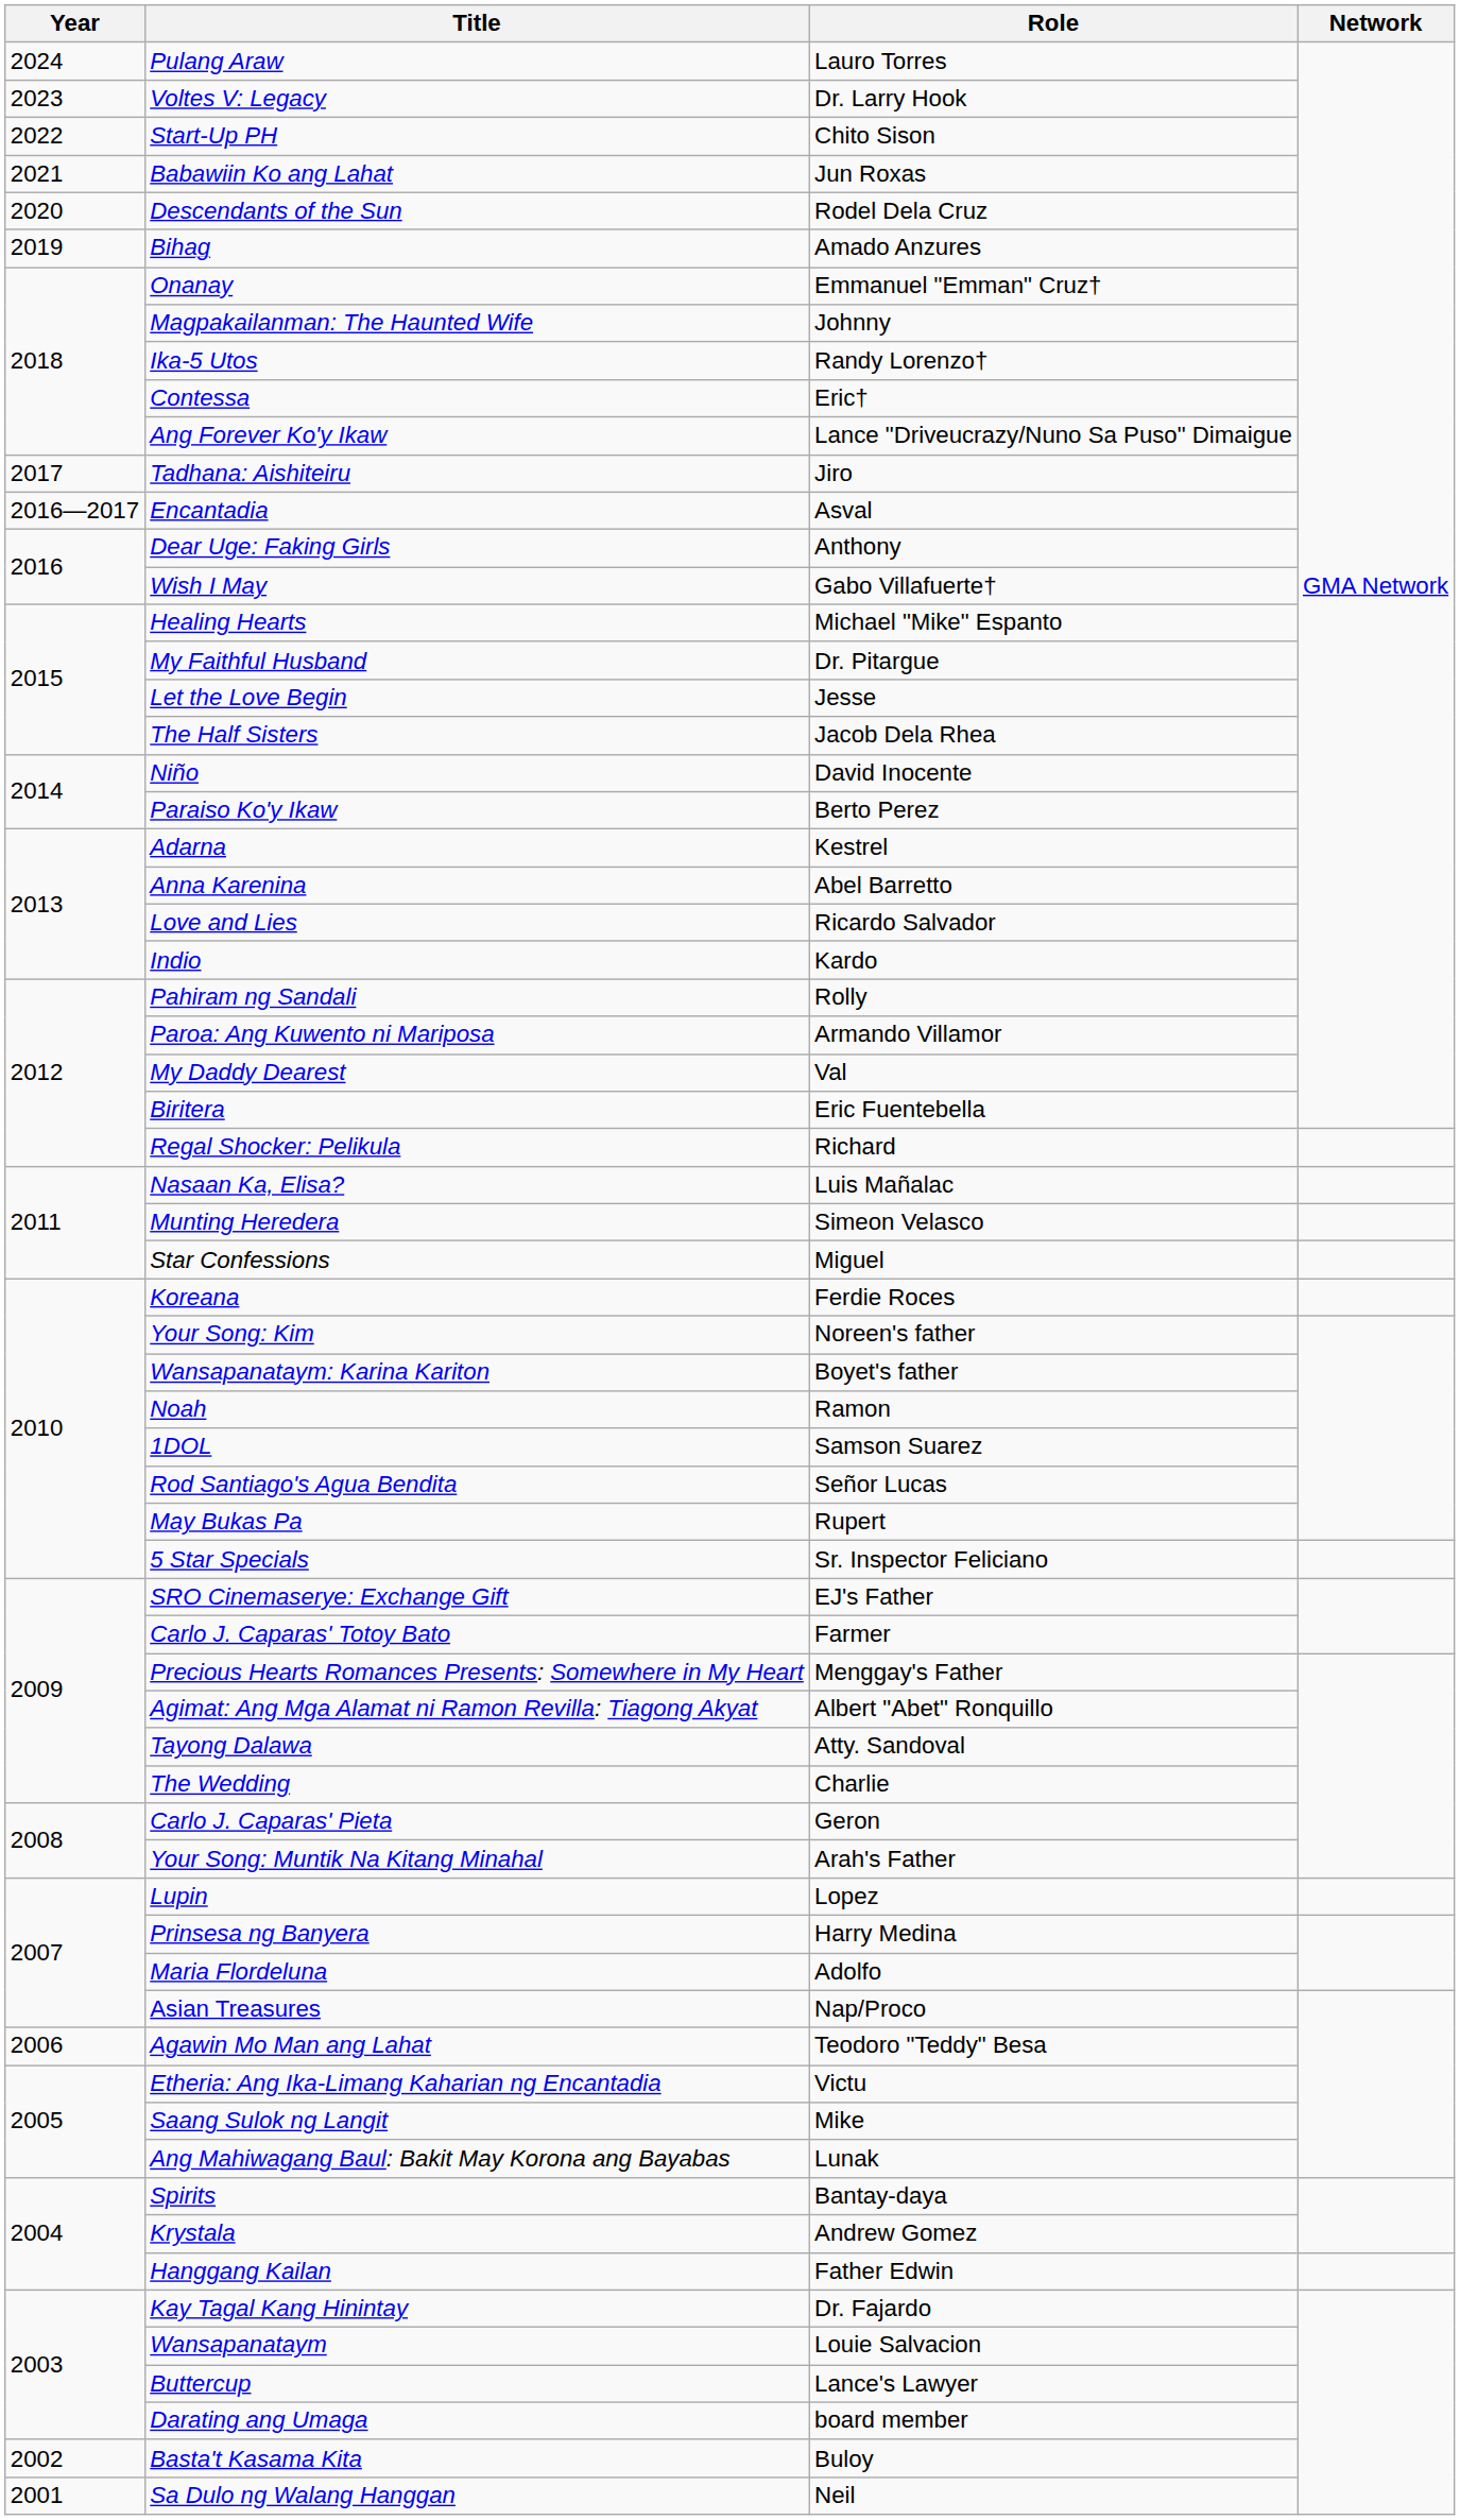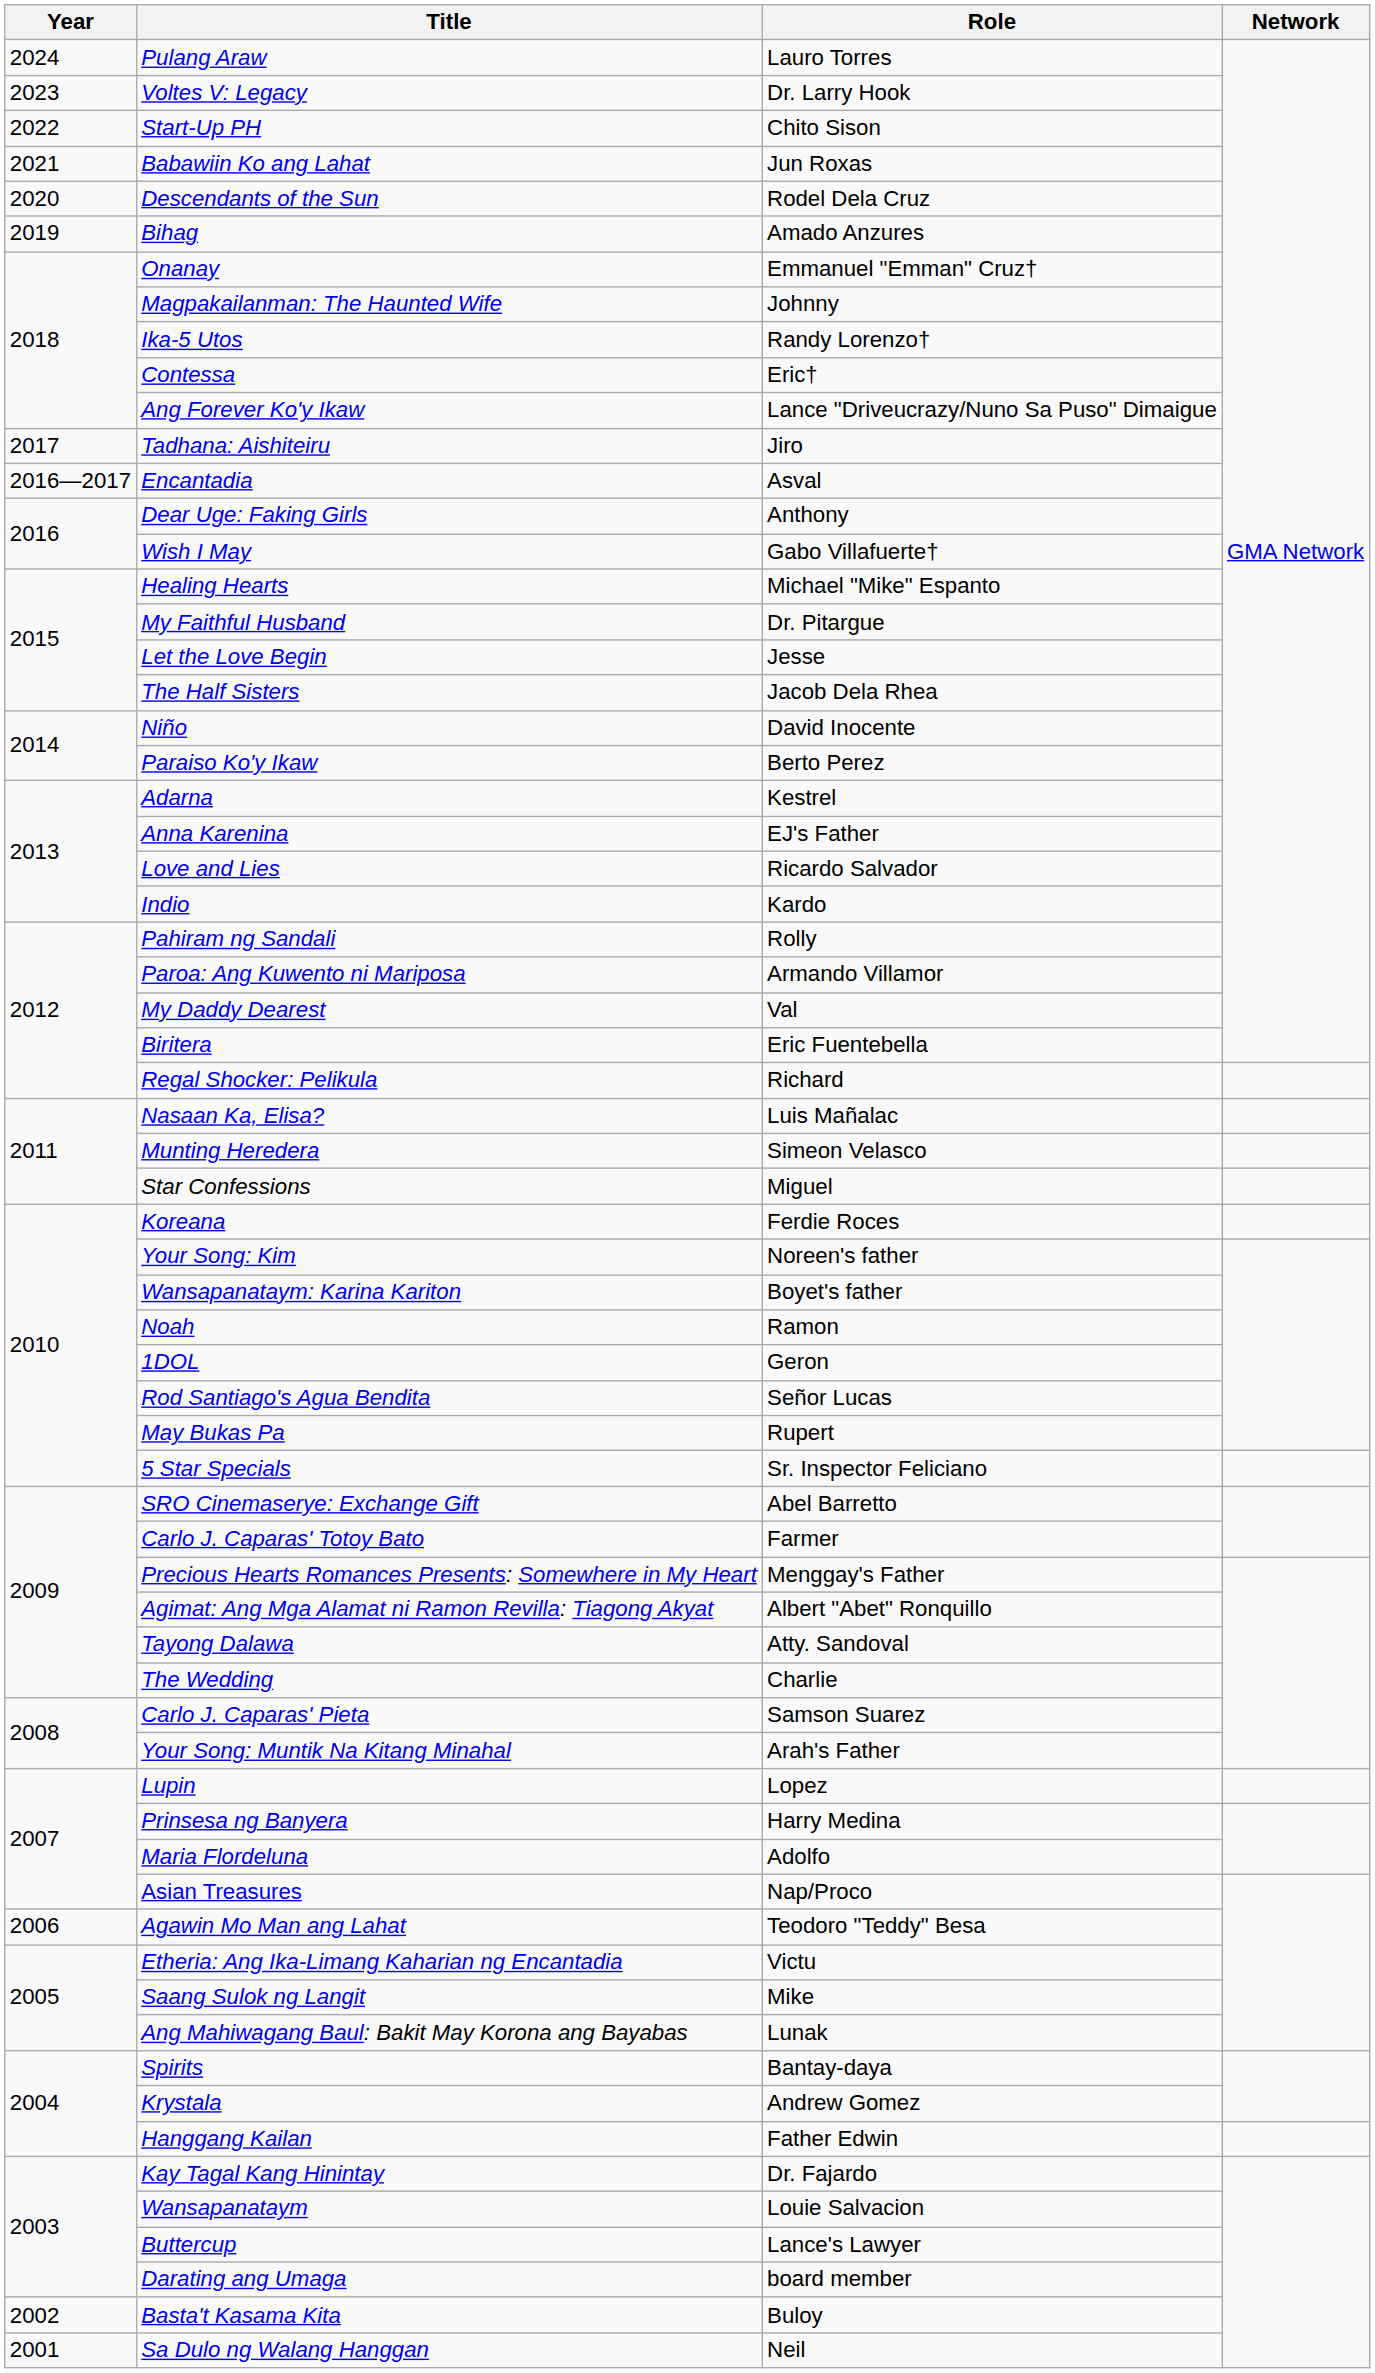 <table class="wikitable">
 <tr>
 <th>Year</th>
 <th>Title</th>
 <th>Role</th>
 <th>Network</th>
 </tr>
 <tr>
 <td>2024</td>
 <td><em><a href='#'>Pulang Araw</a></em></td>
 <td>Lauro Torres</td>
 <td rowspan="29"><a href='#'>GMA Network</a></td>
 </tr>
 <tr>
 <td>2023</td>
 <td><em><a href='#'>Voltes V: Legacy</a></em></td>
 <td>Dr. Larry Hook</td>
 </tr>
 <tr>
 <td>2022</td>
 <td><em><a href='#'>Start-Up PH</a></em></td>
 <td>Chito Sison</td>
 </tr>
 <tr>
 <td>2021</td>
 <td><em><a href='#'>Babawiin Ko ang Lahat</a></em></td>
 <td>Jun Roxas</td>
 </tr>
 <tr>
 <td>2020</td>
 <td><em><a href='#'>Descendants of the Sun</a></em></td>
 <td>Rodel Dela Cruz</td>
 </tr>
 <tr>
 <td>2019</td>
 <td><em><a href='#'>Bihag</a></em></td>
 <td>Amado Anzures</td>
 </tr>
 <tr>
 <td rowspan=5>2018</td>
 <td><em><a href='#'>Onanay</a></em></td>
 <td>Emmanuel "Emman" Cruz†</td>
 </tr>
 <tr>
 <td><em><a href='#'>Magpakailanman: The Haunted Wife</a></em></td>
 <td>Johnny</td>
 </tr>
 <tr>
 <td><em><a href='#'>Ika-5 Utos</a></em></td>
 <td>Randy Lorenzo†</td>
 </tr>
 <tr>
 <td><em><a href='#'>Contessa</a></em></td>
 <td>Eric†</td>
 </tr>
 <tr>
 <td><em><a href='#'>Ang Forever Ko'y Ikaw</a></em></td>
 <td>Lance "Driveucrazy/Nuno Sa Puso" Dimaigue</td>
 </tr>
 <tr>
 <td>2017</td>
 <td><em><a href='#'>Tadhana: Aishiteiru</a></em></td>
 <td>Jiro</td>
 </tr>
 <tr>
 <td>2016—2017</td>
 <td><em><a href='#'>Encantadia</a></em></td>
 <td>Asval</td>
 </tr>
 <tr>
 <td rowspan=2>2016</td>
 <td><em><a href='#'>Dear Uge: Faking Girls</a></em></td>
 <td>Anthony</td>
 </tr>
 <tr>
 <td><em><a href='#'>Wish I May</a></em></td>
 <td>Gabo Villafuerte†</td>
 </tr>
 <tr>
 <td rowspan=4>2015</td>
 <td><em><a href='#'>Healing Hearts</a></em></td>
 <td>Michael "Mike" Espanto</td>
 </tr>
 <tr>
 <td><em><a href='#'>My Faithful Husband</a></em></td>
 <td>Dr. Pitargue</td>
 </tr>
 <tr>
 <td><em><a href='#'>Let the Love Begin</a></em></td>
 <td>Jesse</td>
 </tr>
 <tr>
 <td><em><a href='#'>The Half Sisters</a></em></td>
 <td>Jacob Dela Rhea</td>
 </tr>
 <tr>
 <td rowspan=2>2014</td>
 <td><em><a href='#'>Niño</a></em></td>
 <td>David Inocente</td>
 </tr>
 <tr>
 <td><em><a href='#'>Paraiso Ko'y Ikaw</a></em></td>
 <td>Berto Perez</td>
 </tr>
 <tr>
 <td rowspan=4>2013</td>
 <td><em><a href='#'>Adarna</a></em></td>
 <td>Kestrel</td>
 </tr>
 <tr>
 <td><em><a href='#'>Anna Karenina</a></em></td>
-<td>Abel Barretto</td>
+<td>EJ's Father</td>
 </tr>
 <tr>
 <td><em><a href='#'>Love and Lies</a></em></td>
 <td>Ricardo Salvador</td>
 </tr>
 <tr>
 <td><em><a href='#'>Indio</a></em></td>
 <td>Kardo</td>
 </tr>
 <tr>
 <td rowspan=5>2012</td>
 <td><em><a href='#'>Pahiram ng Sandali</a></em></td>
 <td>Rolly</td>
 </tr>
 <tr>
 <td><em><a href='#'>Paroa: Ang Kuwento ni Mariposa</a></em></td>
 <td>Armando Villamor</td>
 </tr>
 <tr>
 <td><em><a href='#'>My Daddy Dearest</a></em></td>
 <td>Val</td>
 </tr>
 <tr>
 <td><em><a href='#'>Biritera</a></em></td>
 <td>Eric Fuentebella</td>
 </tr>
 <tr>
 <td><em><a href='#'>Regal Shocker: Pelikula</a></em></td>
 <td>Richard</td>
 <td></td>
 </tr>
 <tr>
 <td rowspan=3>2011</td>
 <td><em><a href='#'>Nasaan Ka, Elisa?</a></em></td>
 <td>Luis Mañalac</td>
 <td></td>
 </tr>
 <tr>
 <td><em><a href='#'>Munting Heredera</a></em></td>
 <td>Simeon Velasco</td>
 <td></td>
 </tr>
 <tr>
 <td><em>Star Confessions</em></td>
 <td>Miguel</td>
 <td></td>
 </tr>
 <tr>
 <td rowspan=8>2010</td>
 <td><em><a href='#'>Koreana</a></em></td>
 <td>Ferdie Roces</td>
 <td></td>
 </tr>
 <tr>
 <td><em><a href='#'>Your Song: Kim</a></em></td>
 <td>Noreen's father</td>
 <td rowspan=6></td>
 </tr>
 <tr>
 <td><em><a href='#'>Wansapanataym: Karina Kariton</a></em></td>
 <td>Boyet's father</td>
 </tr>
 <tr>
 <td><em><a href='#'>Noah</a></em></td>
 <td>Ramon</td>
 </tr>
 <tr>
 <td><em><a href='#'>1DOL</a></em></td>
-<td>Samson Suarez</td>
+<td>Geron</td>
 </tr>
 <tr>
 <td><em><a href='#'>Rod Santiago's Agua Bendita</a></em></td>
 <td>Señor Lucas</td>
 </tr>
 <tr>
 <td><em><a href='#'>May Bukas Pa</a></em></td>
 <td>Rupert</td>
 </tr>
 <tr>
 <td><em><a href='#'>5 Star Specials</a></em></td>
 <td>Sr. Inspector Feliciano</td>
 <td></td>
 </tr>
 <tr>
 <td rowspan=6>2009</td>
 <td><em><a href='#'>SRO Cinemaserye: Exchange Gift</a></em></td>
-<td>EJ's Father</td>
+<td>Abel Barretto</td>
 <td rowspan=2></td>
 </tr>
 <tr>
 <td><em><a href='#'>Carlo J. Caparas' Totoy Bato</a></em></td>
 <td>Farmer</td>
 </tr>
 <tr>
 <td><em><a href='#'>Precious Hearts Romances Presents</a>: <a href='#'>Somewhere in My Heart</a></em></td>
 <td>Menggay's Father</td>
 <td rowspan=6></td>
 </tr>
 <tr>
 <td><em><a href='#'>Agimat: Ang Mga Alamat ni Ramon Revilla</a>: <a href='#'>Tiagong Akyat</a></em></td>
 <td>Albert "Abet" Ronquillo</td>
 </tr>
 <tr>
 <td><em><a href='#'>Tayong Dalawa</a></em></td>
 <td>Atty. Sandoval</td>
 </tr>
 <tr>
 <td><em><a href='#'>The Wedding</a></em></td>
 <td>Charlie</td>
 </tr>
 <tr>
 <td rowspan=2>2008</td>
 <td><em><a href='#'>Carlo J. Caparas' Pieta</a></em></td>
-<td>Geron</td>
+<td>Samson Suarez</td>
 </tr>
 <tr>
 <td><em><a href='#'>Your Song: Muntik Na Kitang Minahal</a></em></td>
 <td>Arah's Father</td>
 </tr>
 <tr>
 <td rowspan="4">2007</td>
 <td><em><a href='#'>Lupin</a></em></td>
 <td>Lopez</td>
 <td></td>
 </tr>
 <tr>
 <td><em><a href='#'>Prinsesa ng Banyera</a></em></td>
 <td>Harry Medina</td>
 <td rowspan=2></td>
 </tr>
 <tr>
 <td><em><a href='#'>Maria Flordeluna</a></em></td>
 <td>Adolfo</td>
 </tr>
 <tr>
 <td><a href='#'>Asian Treasures</a></td>
 <td>Nap/Proco</td>
 <td rowspan="5"></td>
 </tr>
 <tr>
 <td>2006</td>
 <td><em><a href='#'>Agawin Mo Man ang Lahat</a></em></td>
 <td>Teodoro "Teddy" Besa</td>
 </tr>
 <tr>
 <td rowspan=3>2005</td>
 <td><em><a href='#'>Etheria: Ang Ika-Limang Kaharian ng Encantadia</a></em></td>
 <td>Victu</td>
 </tr>
 <tr>
 <td><em><a href='#'>Saang Sulok ng Langit</a></em></td>
 <td>Mike</td>
 </tr>
 <tr>
 <td><em><a href='#'>Ang Mahiwagang Baul</a>: Bakit May Korona ang Bayabas</em></td>
 <td>Lunak</td>
 </tr>
 <tr>
 <td rowspan=3>2004</td>
 <td><em><a href='#'>Spirits</a></em></td>
 <td>Bantay-daya</td>
 <td rowspan=2></td>
 </tr>
 <tr>
 <td><em><a href='#'>Krystala</a></em></td>
 <td>Andrew Gomez</td>
 </tr>
 <tr>
 <td><em><a href='#'>Hanggang Kailan</a></em></td>
 <td>Father Edwin</td>
 <td></td>
 </tr>
 <tr>
 <td rowspan=4>2003</td>
 <td><em><a href='#'>Kay Tagal Kang Hinintay</a></em></td>
 <td>Dr. Fajardo</td>
 <td rowspan=6></td>
 </tr>
 <tr>
 <td><em><a href='#'>Wansapanataym</a></em></td>
 <td>Louie Salvacion</td>
 </tr>
 <tr>
 <td><em><a href='#'>Buttercup</a></em></td>
 <td>Lance's Lawyer</td>
 </tr>
 <tr>
 <td><em><a href='#'>Darating ang Umaga</a></em></td>
 <td>board member</td>
 </tr>
 <tr>
 <td>2002</td>
 <td><em><a href='#'>Basta't Kasama Kita</a></em></td>
 <td>Buloy</td>
 </tr>
 <tr>
 <td>2001</td>
 <td><em><a href='#'>Sa Dulo ng Walang Hanggan</a></em></td>
 <td>Neil</td>
 </tr>
 </table>
